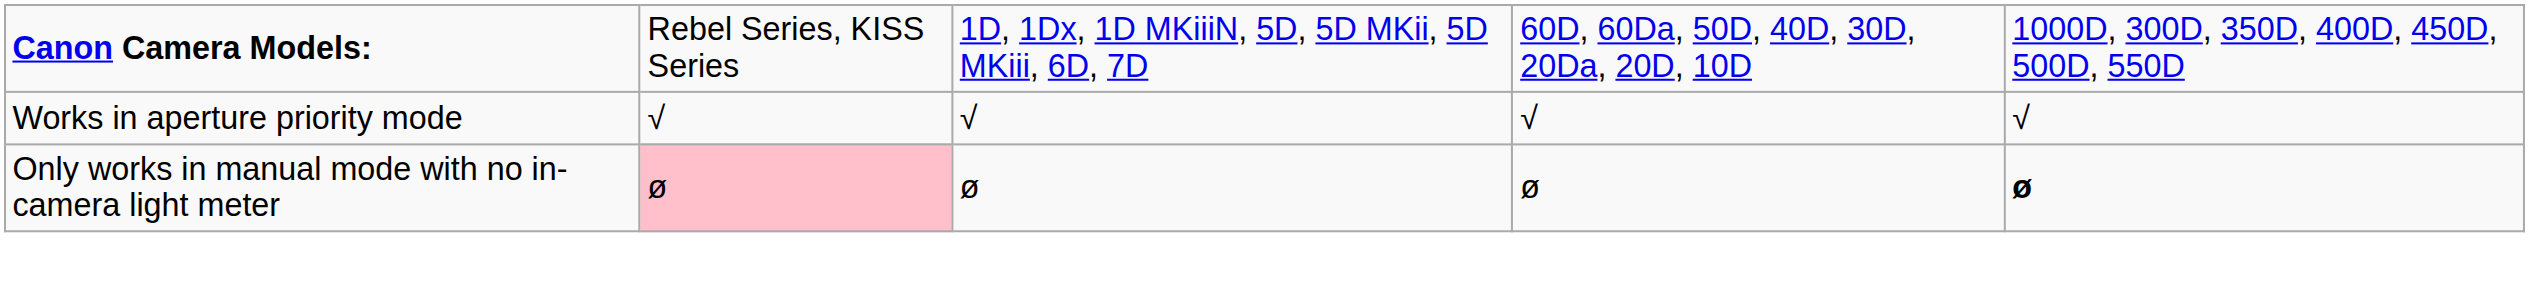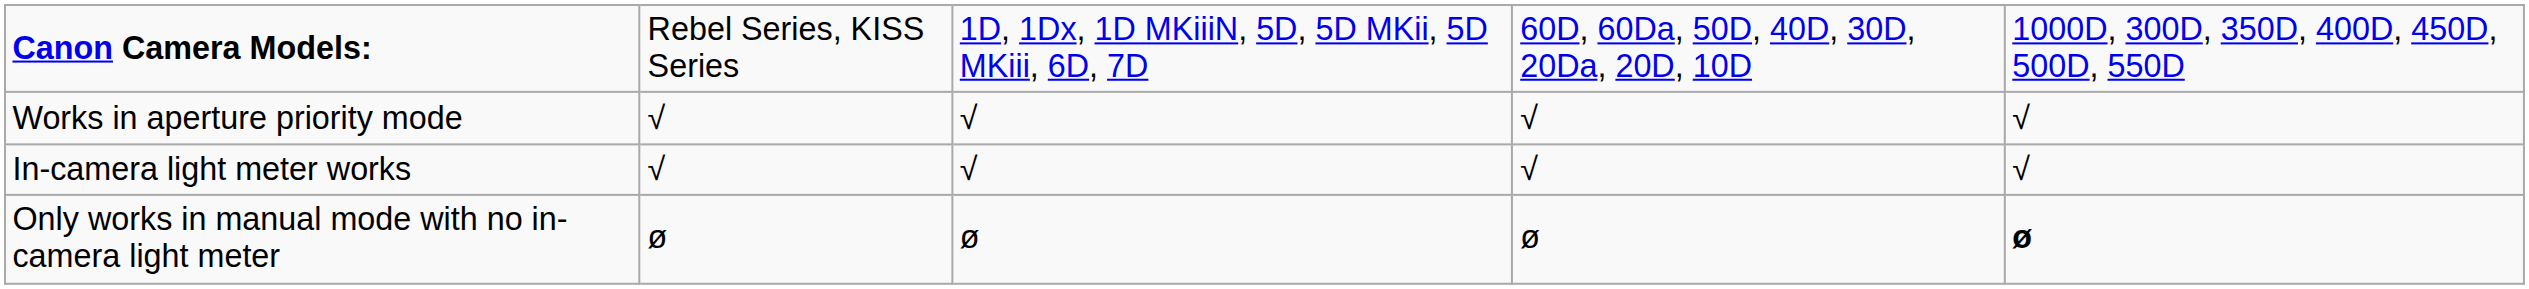 <table class="wikitable">
 <tr>
 <td><strong><a href='#'>Canon</a> Camera Models:</strong></td>
 <td>Rebel Series, KISS Series</td>
 <td><a href='#'>1D</a>, <a href='#'>1Dx</a>, <a href='#'>1D MKiiiN</a>, <a href='#'>5D</a>, <a href='#'>5D MKii</a>, <a href='#'>5D MKiii</a>, <a href='#'>6D</a>, <a href='#'>7D</a></td>
 <td><a href='#'>60D</a>, <a href='#'>60Da</a>, <a href='#'>50D</a>, <a href='#'>40D</a>, <a href='#'>30D</a>, <a href='#'>20Da</a>, <a href='#'>20D</a>, <a href='#'>10D</a></td>
 <td><a href='#'>1000D</a>, <a href='#'>300D</a>, <a href='#'>350D</a>, <a href='#'>400D</a>, <a href='#'>450D</a>, <a href='#'>500D</a>, <a href='#'>550D</a></td>
 </tr>
 <tr>
 <td>Works in aperture priority mode</td>
 <td>√</td>
 <td>√</td>
 <td>√</td>
 <td>√</td>
 </tr>
 <tr>
+<td>In-camera light meter works</td>
+<td>√</td>
+<td>√</td>
+<td>√</td>
+<td>√</td>
+</tr>
+<tr>
 <td>Only works in manual mode with no in-camera light meter</td>
-<td style="background: pink;">ø</td>
+<td>ø</td>
 <td>ø</td>
 <td>ø</td>
 <td><strong>ø</strong></td>
 </tr>
 </table>
